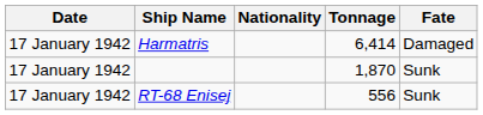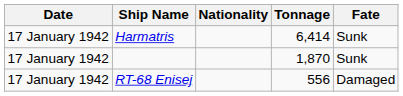 <table class="wikitable sortable">
 <tr>
 <th>Date</th>
 <th>Ship Name</th>
 <th>Nationality</th>
 <th>Tonnage</th>
 <th>Fate</th>
 </tr>
 <tr>
 <td align="right">17 January 1942</td>
 <td align="left"><a href='#'><em>Harmatris</em></a></td>
 <td align="left"></td>
 <td align="right">6,414</td>
-<td align="left">Damaged</td>
+<td align="left">Sunk</td>
 </tr>
 <tr>
 <td align="right">17 January 1942</td>
 <td align="left"></td>
 <td align="left"></td>
 <td align="right">1,870</td>
 <td align="left">Sunk</td>
 </tr>
 <tr>
 <td align="right">17 January 1942</td>
 <td align="left"><a href='#'><em>RT-68 Enisej</em></a></td>
 <td align="left"></td>
 <td align="right">556</td>
-<td align="left">Sunk</td>
+<td align="left">Damaged</td>
 </tr>
 </table>
